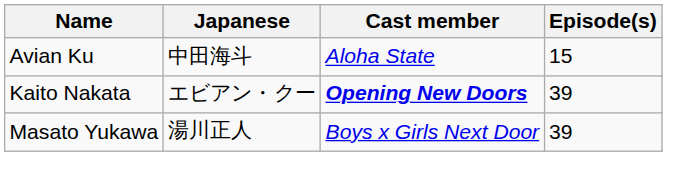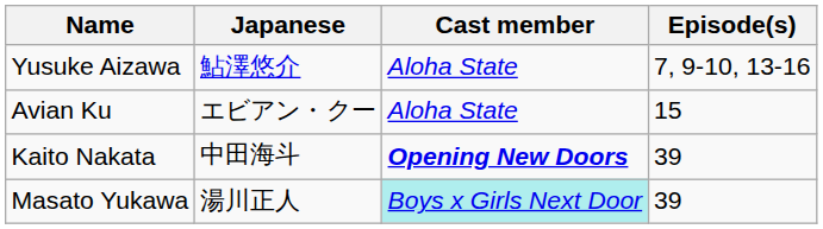 <table class="wikitable">
 <tr>
 <th>Name</th>
 <th>Japanese</th>
 <th>Cast member</th>
 <th>Episode(s)</th>
 </tr>
 <tr>
+<td>Yusuke Aizawa</td>
+<td><a href='#'>鮎澤悠介</a></td>
+<td><em><a href='#'>Aloha State</a></em></td>
+<td>7, 9-10, 13-16</td>
+</tr>
+<tr>
 <td>Avian Ku</td>
-<td>中田海斗</td>
+<td>エビアン・クー</td>
 <td><em><a href='#'>Aloha State</a></em></td>
 <td>15</td>
 </tr>
 <tr>
 <td>Kaito Nakata</td>
-<td>エビアン・クー</td>
+<td>中田海斗</td>
 <td><strong><em><a href='#'>Opening New Doors</a></em></strong></td>
 <td>39</td>
 </tr>
 <tr>
 <td>Masato Yukawa</td>
 <td>湯川正人</td>
-<td><em><a href='#'>Boys x Girls Next Door</a></em></td>
+<td style="background: paleturquoise;"><em><a href='#'>Boys x Girls Next Door</a></em></td>
 <td>39</td>
 </tr>
 </table>
